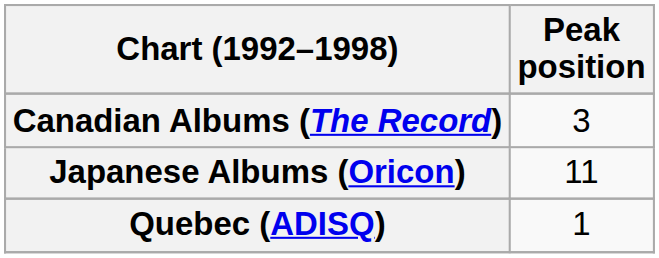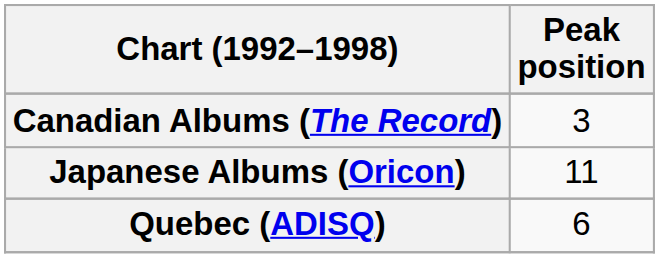 <table class="wikitable sortable plainrowheaders" style="text-align:center">
 <tr>
 <th scope="col">Chart (1992–1998)</th>
 <th scope="col">Peak<br>position</th>
 </tr>
 <tr>
 </tr>
 <tr>
 </tr>
 <tr>
 <th scope="row">Canadian Albums (<em><a href='#'>The Record</a></em>)</th>
 <td>3</td>
 </tr>
 <tr>
 <th scope="row">Japanese Albums (<a href='#'>Oricon</a>)</th>
 <td>11</td>
 </tr>
 <tr>
 </tr>
 <tr>
 <th scope="row">Quebec (<a href='#'>ADISQ</a>)</th>
-<td>1</td>
+<td>6</td>
 </tr>
 <tr>
 </tr>
 <tr>
 </tr>
 </table>
